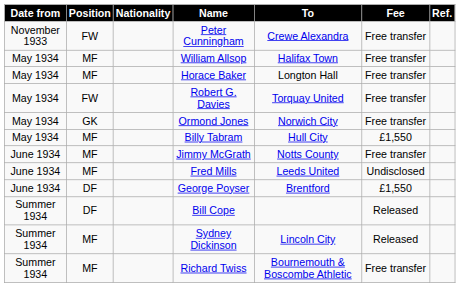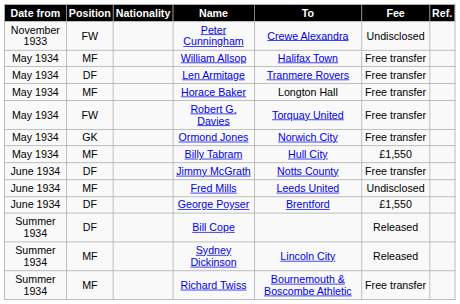 <table class="wikitable" style="text-align:center; font-size:90%; ">
 <tr>
 <th style="background:#000000; color:white; width:100px;">Date from</th>
 <th style="background:#000000; color:white; width:50px;">Position</th>
 <th style="background:#000000; color:white; width:50px;">Nationality</th>
 <th style="background:#000000; color:white; width:150px;">Name</th>
 <th style="background:#000000; color:white; width:250px;">To</th>
 <th style="background:#000000; color:white; width:100px;">Fee</th>
 <th style="background:#000000; color:white; width:25px;">Ref.</th>
 </tr>
 <tr>
 <td>November 1933</td>
 <td>FW</td>
 <td></td>
 <td><a href='#'>Peter Cunningham</a></td>
 <td><a href='#'>Crewe Alexandra</a></td>
-<td>Free transfer</td>
+<td>Undisclosed</td>
 <td></td>
 </tr>
 <tr>
 <td>May 1934</td>
 <td>MF</td>
 <td></td>
 <td><a href='#'>William Allsop</a></td>
 <td><a href='#'>Halifax Town</a></td>
+<td>Free transfer</td>
+<td></td>
+</tr>
+<tr>
+<td>May 1934</td>
+<td>DF</td>
+<td></td>
+<td><a href='#'>Len Armitage</a></td>
+<td><a href='#'>Tranmere Rovers</a></td>
 <td>Free transfer</td>
 <td></td>
 </tr>
 <tr>
 <td>May 1934</td>
 <td>MF</td>
 <td></td>
 <td><a href='#'>Horace Baker</a></td>
 <td>Longton Hall</td>
 <td>Free transfer</td>
 <td></td>
 </tr>
 <tr>
 <td>May 1934</td>
 <td>FW</td>
 <td></td>
 <td><a href='#'>Robert G. Davies</a></td>
 <td><a href='#'>Torquay United</a></td>
 <td>Free transfer</td>
 <td></td>
 </tr>
 <tr>
 <td>May 1934</td>
 <td>GK</td>
 <td></td>
 <td><a href='#'>Ormond Jones</a></td>
 <td><a href='#'>Norwich City</a></td>
 <td>Free transfer</td>
 <td></td>
 </tr>
 <tr>
 <td>May 1934</td>
 <td>MF</td>
 <td></td>
 <td><a href='#'>Billy Tabram</a></td>
 <td><a href='#'>Hull City</a></td>
 <td>£1,550</td>
 <td></td>
 </tr>
 <tr>
 <td>June 1934</td>
-<td>MF</td>
+<td>DF</td>
 <td></td>
 <td><a href='#'>Jimmy McGrath</a></td>
 <td><a href='#'>Notts County</a></td>
 <td>Free transfer</td>
 <td></td>
 </tr>
 <tr>
 <td>June 1934</td>
 <td>MF</td>
 <td></td>
 <td><a href='#'>Fred Mills</a></td>
 <td><a href='#'>Leeds United</a></td>
 <td>Undisclosed</td>
 <td></td>
 </tr>
 <tr>
 <td>June 1934</td>
 <td>DF</td>
 <td></td>
 <td><a href='#'>George Poyser</a></td>
 <td><a href='#'>Brentford</a></td>
 <td>£1,550</td>
 <td></td>
 </tr>
 <tr>
 <td>Summer 1934</td>
 <td>DF</td>
 <td></td>
 <td><a href='#'>Bill Cope</a></td>
 <td></td>
 <td>Released</td>
 <td></td>
 </tr>
 <tr>
 <td>Summer 1934</td>
 <td>MF</td>
 <td></td>
 <td><a href='#'>Sydney Dickinson</a></td>
 <td><a href='#'>Lincoln City</a></td>
 <td>Released</td>
 <td></td>
 </tr>
 <tr>
 <td>Summer 1934</td>
 <td>MF</td>
 <td></td>
 <td><a href='#'>Richard Twiss</a></td>
 <td><a href='#'>Bournemouth & Boscombe Athletic</a></td>
 <td>Free transfer</td>
 <td></td>
 </tr>
 </table>
